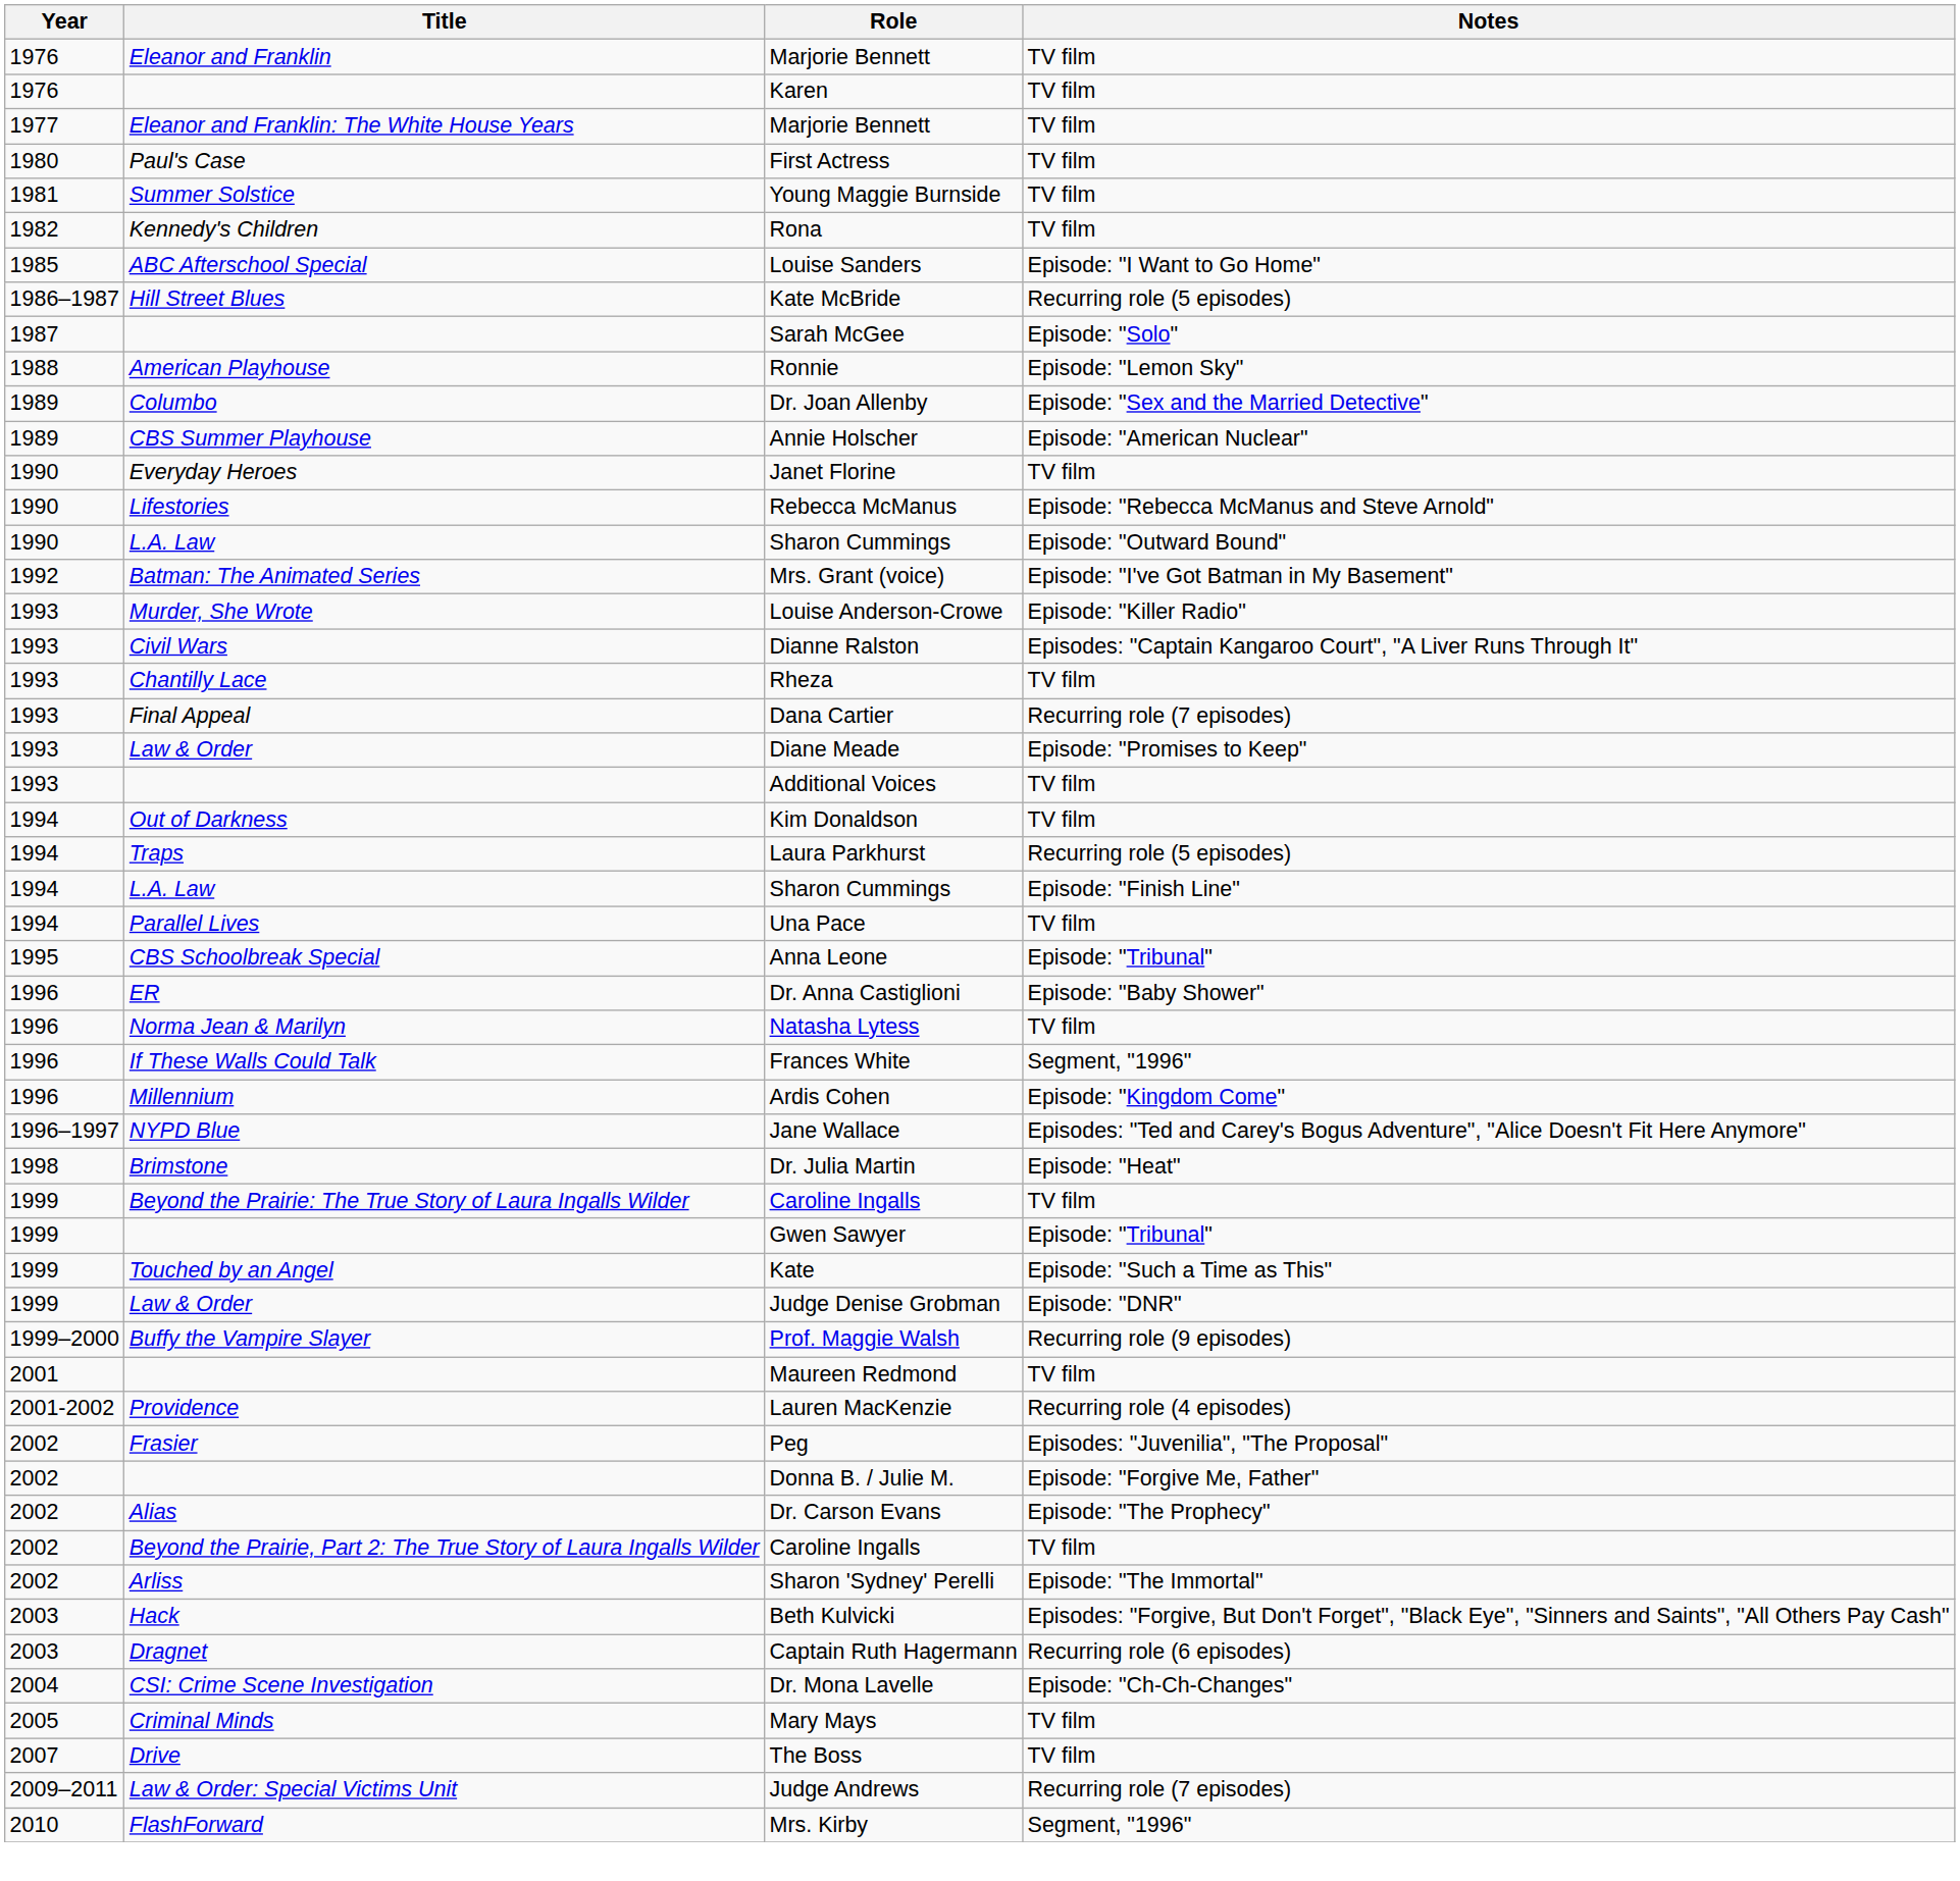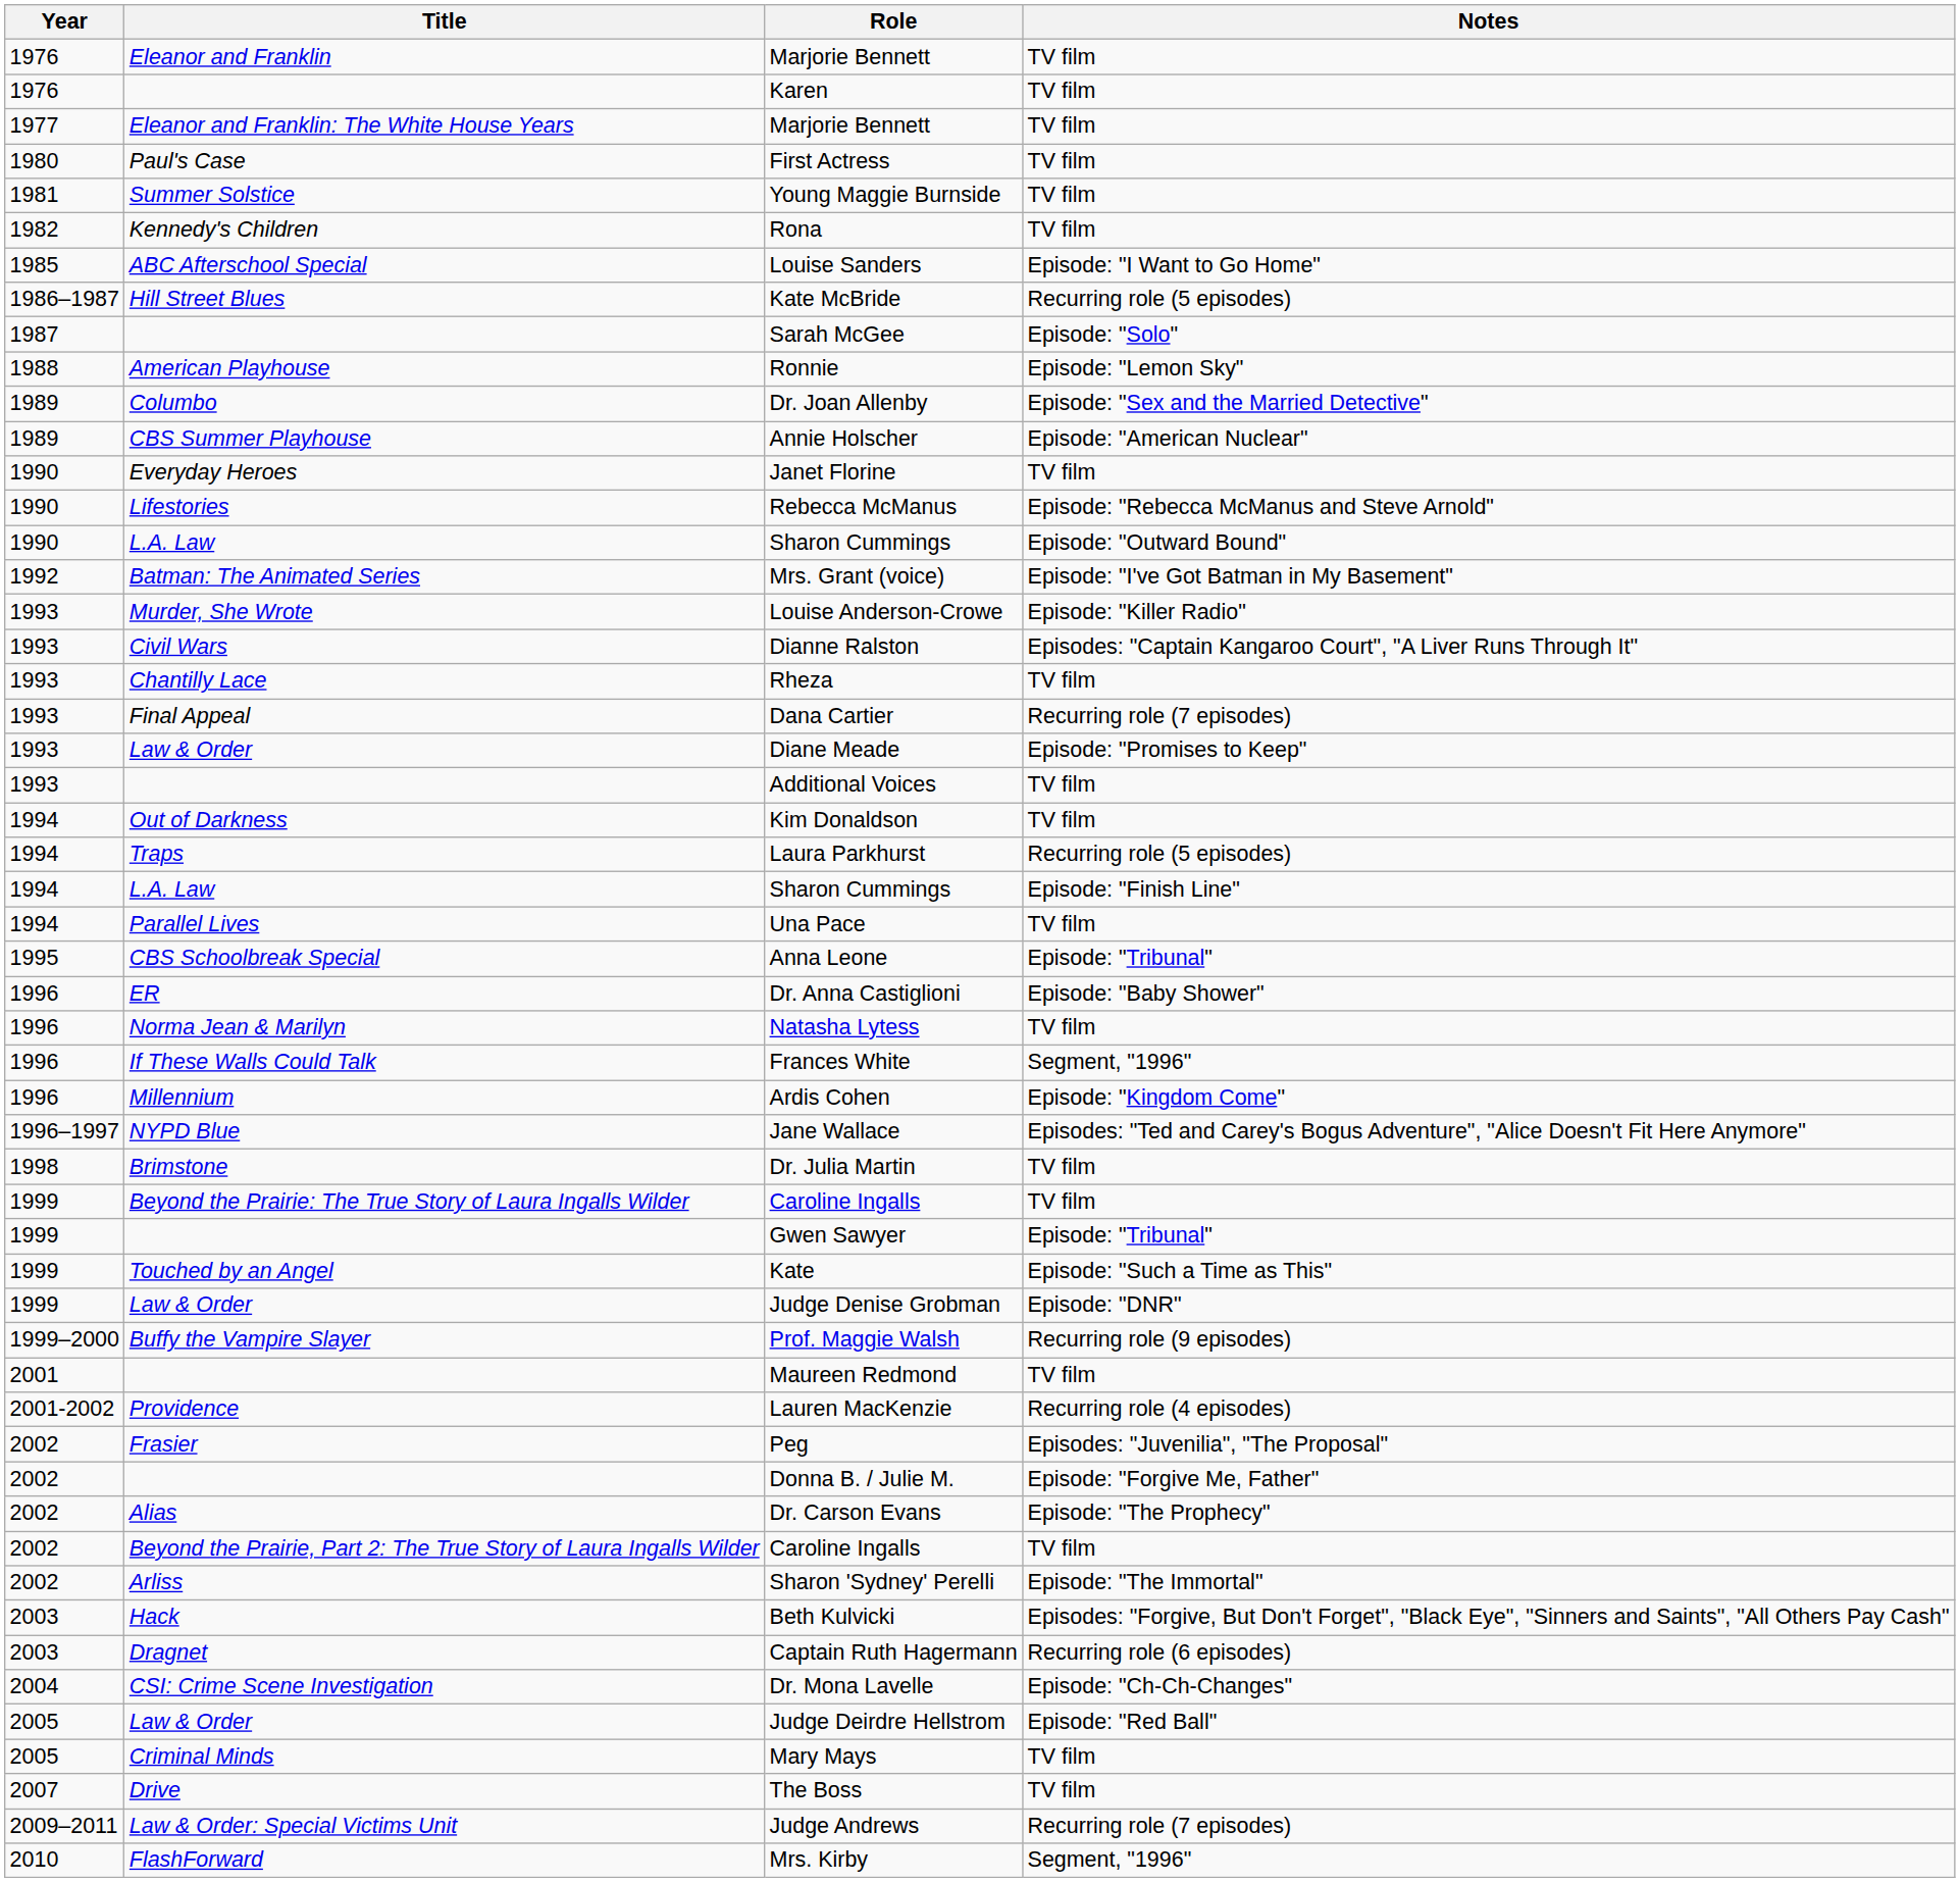 <table class="wikitable sortable">
 <tr>
 <th>Year</th>
 <th>Title</th>
 <th>Role</th>
 <th class="unsortable">Notes</th>
 </tr>
 <tr>
 <td>1976</td>
 <td><em><a href='#'>Eleanor and Franklin</a></em></td>
 <td>Marjorie Bennett</td>
 <td>TV film</td>
 </tr>
 <tr>
 <td>1976</td>
 <td><em></em></td>
 <td>Karen</td>
 <td>TV film</td>
 </tr>
 <tr>
 <td>1977</td>
 <td><em><a href='#'>Eleanor and Franklin: The White House Years</a></em></td>
 <td>Marjorie Bennett</td>
 <td>TV film</td>
 </tr>
 <tr>
 <td>1980</td>
 <td><em>Paul's Case</em></td>
 <td>First Actress</td>
 <td>TV film</td>
 </tr>
 <tr>
 <td>1981</td>
 <td><em><a href='#'>Summer Solstice</a></em></td>
 <td>Young Maggie Burnside</td>
 <td>TV film</td>
 </tr>
 <tr>
 <td>1982</td>
 <td><em>Kennedy's Children</em></td>
 <td>Rona</td>
 <td>TV film</td>
 </tr>
 <tr>
 <td>1985</td>
 <td><em><a href='#'>ABC Afterschool Special</a></em></td>
 <td>Louise Sanders</td>
 <td>Episode: "I Want to Go Home"</td>
 </tr>
 <tr>
 <td>1986–1987</td>
 <td><em><a href='#'>Hill Street Blues</a></em></td>
 <td>Kate McBride</td>
 <td>Recurring role (5 episodes)</td>
 </tr>
 <tr>
 <td>1987</td>
 <td><em></em></td>
 <td>Sarah McGee</td>
 <td>Episode: "<a href='#'>Solo</a>"</td>
 </tr>
 <tr>
 <td>1988</td>
 <td><em><a href='#'>American Playhouse</a></em></td>
 <td>Ronnie</td>
 <td>Episode: "Lemon Sky"</td>
 </tr>
 <tr>
 <td>1989</td>
 <td><em><a href='#'>Columbo</a></em></td>
 <td>Dr. Joan Allenby</td>
 <td>Episode: "<a href='#'>Sex and the Married Detective</a>"</td>
 </tr>
 <tr>
 <td>1989</td>
 <td><em><a href='#'>CBS Summer Playhouse</a></em></td>
 <td>Annie Holscher</td>
 <td>Episode: "American Nuclear"</td>
 </tr>
 <tr>
 <td>1990</td>
 <td><em>Everyday Heroes</em></td>
 <td>Janet Florine</td>
 <td>TV film</td>
 </tr>
 <tr>
 <td>1990</td>
 <td><em><a href='#'>Lifestories</a></em></td>
 <td>Rebecca McManus</td>
 <td>Episode: "Rebecca McManus and Steve Arnold"</td>
 </tr>
 <tr>
 <td>1990</td>
 <td><em><a href='#'>L.A. Law</a></em></td>
 <td>Sharon Cummings</td>
 <td>Episode: "Outward Bound"</td>
 </tr>
 <tr>
 <td>1992</td>
 <td><em><a href='#'>Batman: The Animated Series</a></em></td>
 <td>Mrs. Grant (voice)</td>
 <td>Episode: "I've Got Batman in My Basement"</td>
 </tr>
 <tr>
 <td>1993</td>
 <td><em><a href='#'>Murder, She Wrote</a></em></td>
 <td>Louise Anderson-Crowe</td>
 <td>Episode: "Killer Radio"</td>
 </tr>
 <tr>
 <td>1993</td>
 <td><em><a href='#'>Civil Wars</a></em></td>
 <td>Dianne Ralston</td>
 <td>Episodes: "Captain Kangaroo Court", "A Liver Runs Through It"</td>
 </tr>
 <tr>
 <td>1993</td>
 <td><em><a href='#'>Chantilly Lace</a></em></td>
 <td>Rheza</td>
 <td>TV film</td>
 </tr>
 <tr>
 <td>1993</td>
 <td><em>Final Appeal</em></td>
 <td>Dana Cartier</td>
 <td>Recurring role (7 episodes)</td>
 </tr>
 <tr>
 <td>1993</td>
 <td><em><a href='#'>Law & Order</a></em></td>
 <td>Diane Meade</td>
 <td>Episode: "Promises to Keep"</td>
 </tr>
 <tr>
 <td>1993</td>
 <td><em></em></td>
 <td>Additional Voices</td>
 <td>TV film</td>
 </tr>
 <tr>
 <td>1994</td>
 <td><em><a href='#'>Out of Darkness</a></em></td>
 <td>Kim Donaldson</td>
 <td>TV film</td>
 </tr>
 <tr>
 <td>1994</td>
 <td><em><a href='#'>Traps</a></em></td>
 <td>Laura Parkhurst</td>
 <td>Recurring role (5 episodes)</td>
 </tr>
 <tr>
 <td>1994</td>
 <td><em><a href='#'>L.A. Law</a></em></td>
 <td>Sharon Cummings</td>
 <td>Episode: "Finish Line"</td>
 </tr>
 <tr>
 <td>1994</td>
 <td><em><a href='#'>Parallel Lives</a></em></td>
 <td>Una Pace</td>
 <td>TV film</td>
 </tr>
 <tr>
 <td>1995</td>
 <td><em><a href='#'>CBS Schoolbreak Special</a></em></td>
 <td>Anna Leone</td>
 <td>Episode: "<a href='#'>Tribunal</a>"</td>
 </tr>
 <tr>
 <td>1996</td>
 <td><em><a href='#'>ER</a></em></td>
 <td>Dr. Anna Castiglioni</td>
 <td>Episode: "Baby Shower"</td>
 </tr>
 <tr>
 <td>1996</td>
 <td><em><a href='#'>Norma Jean & Marilyn</a></em></td>
 <td><a href='#'>Natasha Lytess</a></td>
 <td>TV film</td>
 </tr>
 <tr>
 <td>1996</td>
 <td><em><a href='#'>If These Walls Could Talk</a></em></td>
 <td>Frances White</td>
 <td>Segment, "1996"</td>
 </tr>
 <tr>
 <td>1996</td>
 <td><em><a href='#'>Millennium</a></em></td>
 <td>Ardis Cohen</td>
 <td>Episode: "<a href='#'>Kingdom Come</a>"</td>
 </tr>
 <tr>
 <td>1996–1997</td>
 <td><em><a href='#'>NYPD Blue</a></em></td>
 <td>Jane Wallace</td>
 <td>Episodes: "Ted and Carey's Bogus Adventure", "Alice Doesn't Fit Here Anymore"</td>
 </tr>
 <tr>
 <td>1998</td>
 <td><em><a href='#'>Brimstone</a></em></td>
 <td>Dr. Julia Martin</td>
-<td>Episode: "Heat"</td>
+<td>TV film</td>
 </tr>
 <tr>
 <td>1999</td>
 <td><em><a href='#'>Beyond the Prairie: The True Story of Laura Ingalls Wilder</a></em></td>
 <td><a href='#'>Caroline Ingalls</a></td>
 <td>TV film</td>
 </tr>
 <tr>
 <td>1999</td>
 <td><em></em></td>
 <td>Gwen Sawyer</td>
 <td>Episode: "<a href='#'>Tribunal</a>"</td>
 </tr>
 <tr>
 <td>1999</td>
 <td><em><a href='#'>Touched by an Angel</a></em></td>
 <td>Kate</td>
 <td>Episode: "Such a Time as This"</td>
 </tr>
 <tr>
 <td>1999</td>
 <td><em><a href='#'>Law & Order</a></em></td>
 <td>Judge Denise Grobman</td>
 <td>Episode: "DNR"</td>
 </tr>
 <tr>
 <td>1999–2000</td>
 <td><em><a href='#'>Buffy the Vampire Slayer</a></em></td>
 <td><a href='#'>Prof. Maggie Walsh</a></td>
 <td>Recurring role (9 episodes)</td>
 </tr>
 <tr>
 <td>2001</td>
 <td><em></em></td>
 <td>Maureen Redmond</td>
 <td>TV film</td>
 </tr>
 <tr>
 <td>2001-2002</td>
 <td><em><a href='#'>Providence</a></em></td>
 <td>Lauren MacKenzie</td>
 <td>Recurring role (4 episodes)</td>
 </tr>
 <tr>
 <td>2002</td>
 <td><em><a href='#'>Frasier</a></em></td>
 <td>Peg</td>
 <td>Episodes: "Juvenilia", "The Proposal"</td>
 </tr>
 <tr>
 <td>2002</td>
 <td><em></em></td>
 <td>Donna B. / Julie M.</td>
 <td>Episode: "Forgive Me, Father"</td>
 </tr>
 <tr>
 <td>2002</td>
 <td><em><a href='#'>Alias</a></em></td>
 <td>Dr. Carson Evans</td>
 <td>Episode: "The Prophecy"</td>
 </tr>
 <tr>
 <td>2002</td>
 <td><em><a href='#'>Beyond the Prairie, Part 2: The True Story of Laura Ingalls Wilder</a></em></td>
 <td>Caroline Ingalls</td>
 <td>TV film</td>
 </tr>
 <tr>
 <td>2002</td>
 <td><em><a href='#'>Arliss</a></em></td>
 <td>Sharon 'Sydney' Perelli</td>
 <td>Episode: "The Immortal"</td>
 </tr>
 <tr>
 <td>2003</td>
 <td><em><a href='#'>Hack</a></em></td>
 <td>Beth Kulvicki</td>
 <td>Episodes: "Forgive, But Don't Forget", "Black Eye", "Sinners and Saints", "All Others Pay Cash"</td>
 </tr>
 <tr>
 <td>2003</td>
 <td><em><a href='#'>Dragnet</a></em></td>
 <td>Captain Ruth Hagermann</td>
 <td>Recurring role (6 episodes)</td>
 </tr>
 <tr>
 <td>2004</td>
 <td><em><a href='#'>CSI: Crime Scene Investigation</a></em></td>
 <td>Dr. Mona Lavelle</td>
 <td>Episode: "Ch-Ch-Changes"</td>
 </tr>
 <tr>
 <td>2005</td>
+<td><em><a href='#'>Law & Order</a></em></td>
+<td>Judge Deirdre Hellstrom</td>
+<td>Episode: "Red Ball"</td>
+</tr>
+<tr>
+<td>2005</td>
 <td><em><a href='#'>Criminal Minds</a></em></td>
 <td>Mary Mays</td>
 <td>TV film</td>
 </tr>
 <tr>
 <td>2007</td>
 <td><em><a href='#'>Drive</a></em></td>
 <td>The Boss</td>
 <td>TV film</td>
 </tr>
 <tr>
 <td>2009–2011</td>
 <td><em><a href='#'>Law & Order: Special Victims Unit</a></em></td>
 <td>Judge Andrews</td>
 <td>Recurring role (7 episodes)</td>
 </tr>
 <tr>
 <td>2010</td>
 <td><em><a href='#'>FlashForward</a></em></td>
 <td>Mrs. Kirby</td>
 <td>Segment, "1996"</td>
 </tr>
 </table>
